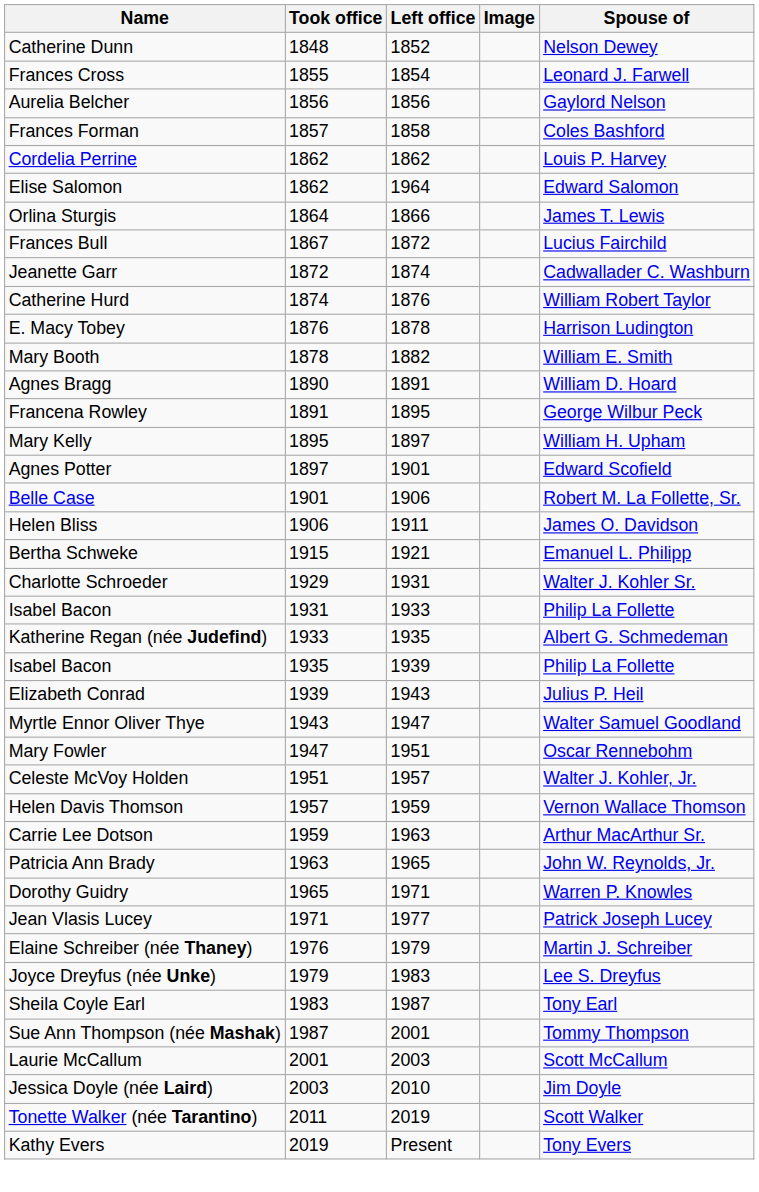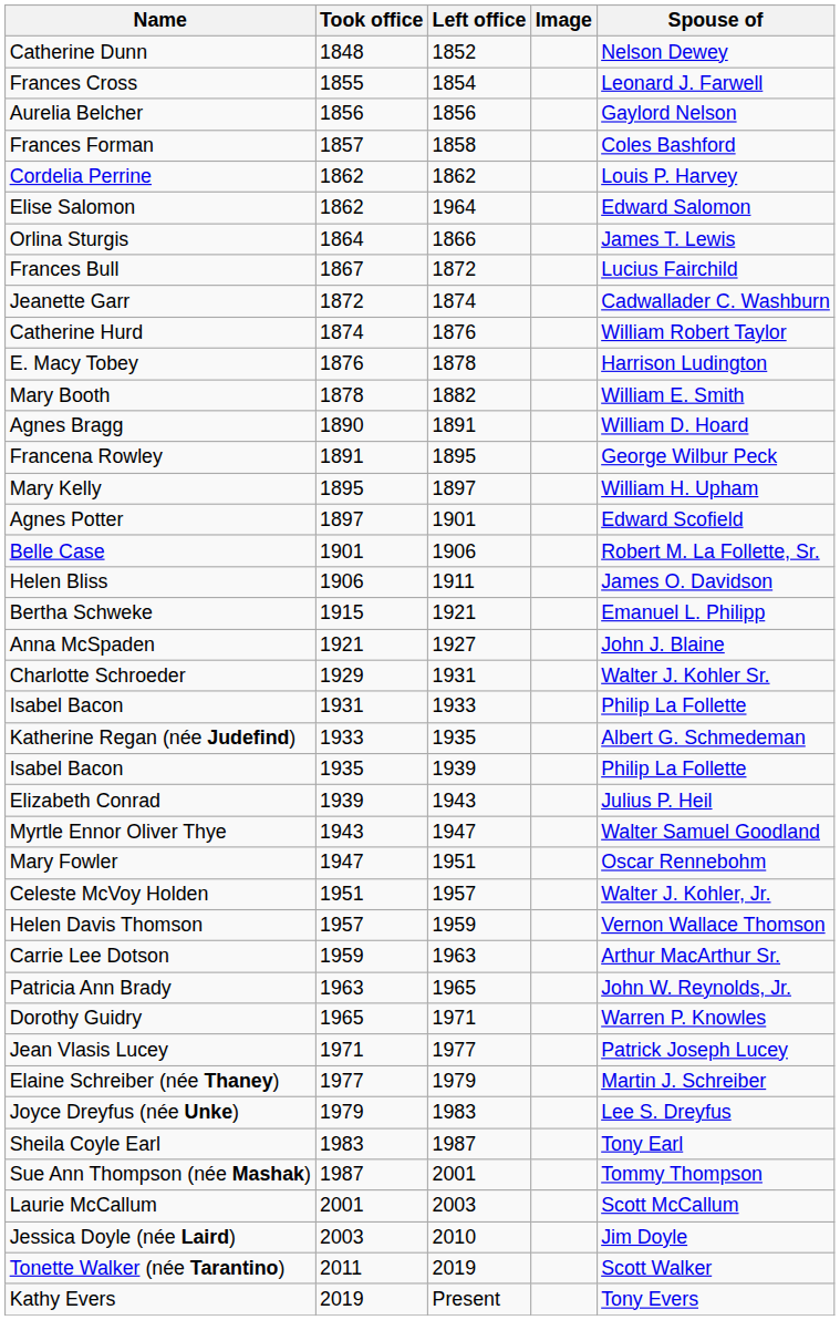 <table class=wikitable>
 <tr>
 <th>Name</th>
 <th>Took office</th>
 <th>Left office</th>
 <th>Image</th>
 <th>Spouse of</th>
 </tr>
 <tr>
 <td>Catherine Dunn</td>
 <td>1848</td>
 <td>1852</td>
 <td></td>
 <td><a href='#'>Nelson Dewey</a></td>
 </tr>
 <tr>
 <td>Frances Cross</td>
 <td>1855</td>
 <td>1854</td>
 <td></td>
 <td><a href='#'>Leonard J. Farwell</a></td>
 </tr>
 <tr>
 <td>Aurelia Belcher</td>
 <td>1856</td>
 <td>1856</td>
 <td></td>
 <td><a href='#'>Gaylord Nelson</a></td>
 </tr>
 <tr>
 <td>Frances Forman</td>
 <td>1857</td>
 <td>1858</td>
 <td></td>
 <td><a href='#'>Coles Bashford</a></td>
 </tr>
 <tr>
 <td><a href='#'>Cordelia Perrine</a></td>
 <td>1862</td>
 <td>1862</td>
 <td></td>
 <td><a href='#'>Louis P. Harvey</a></td>
 </tr>
 <tr>
 <td>Elise Salomon</td>
 <td>1862</td>
 <td>1964</td>
 <td></td>
 <td><a href='#'>Edward Salomon</a></td>
 </tr>
 <tr>
 <td>Orlina Sturgis</td>
 <td>1864</td>
 <td>1866</td>
 <td></td>
 <td><a href='#'>James T. Lewis</a></td>
 </tr>
 <tr>
 <td>Frances Bull</td>
 <td>1867</td>
 <td>1872</td>
 <td></td>
 <td><a href='#'>Lucius Fairchild</a></td>
 </tr>
 <tr>
 <td>Jeanette Garr</td>
 <td>1872</td>
 <td>1874</td>
 <td></td>
 <td><a href='#'>Cadwallader C. Washburn</a></td>
 </tr>
 <tr>
 <td>Catherine Hurd</td>
 <td>1874</td>
 <td>1876</td>
 <td></td>
 <td><a href='#'>William Robert Taylor</a></td>
 </tr>
 <tr>
 <td>E. Macy Tobey</td>
 <td>1876</td>
 <td>1878</td>
 <td></td>
 <td><a href='#'>Harrison Ludington</a></td>
 </tr>
 <tr>
 <td>Mary Booth</td>
 <td>1878</td>
 <td>1882</td>
 <td></td>
 <td><a href='#'>William E. Smith</a></td>
 </tr>
 <tr>
 <td>Agnes Bragg</td>
 <td>1890</td>
 <td>1891</td>
 <td></td>
 <td><a href='#'>William D. Hoard</a></td>
 </tr>
 <tr>
 <td>Francena Rowley</td>
 <td>1891</td>
 <td>1895</td>
 <td></td>
 <td><a href='#'>George Wilbur Peck</a></td>
 </tr>
 <tr>
 <td>Mary Kelly</td>
 <td>1895</td>
 <td>1897</td>
 <td></td>
 <td><a href='#'>William H. Upham</a></td>
 </tr>
 <tr>
 <td>Agnes Potter</td>
 <td>1897</td>
 <td>1901</td>
 <td></td>
 <td><a href='#'>Edward Scofield</a></td>
 </tr>
 <tr>
 <td><a href='#'>Belle Case</a></td>
 <td>1901</td>
 <td>1906</td>
 <td></td>
 <td><a href='#'>Robert M. La Follette, Sr.</a></td>
 </tr>
 <tr>
 <td>Helen Bliss</td>
 <td>1906</td>
 <td>1911</td>
 <td></td>
 <td><a href='#'>James O. Davidson</a></td>
 </tr>
 <tr>
 <td>Bertha Schweke</td>
 <td>1915</td>
 <td>1921</td>
 <td></td>
 <td><a href='#'>Emanuel L. Philipp</a></td>
 </tr>
 <tr>
+<td>Anna McSpaden</td>
+<td>1921</td>
+<td>1927</td>
+<td></td>
+<td><a href='#'>John J. Blaine</a></td>
+</tr>
+<tr>
 <td>Charlotte Schroeder</td>
 <td>1929</td>
 <td>1931</td>
 <td></td>
 <td><a href='#'>Walter J. Kohler Sr.</a></td>
 </tr>
 <tr>
 <td>Isabel Bacon</td>
 <td>1931</td>
 <td>1933</td>
 <td></td>
 <td><a href='#'>Philip La Follette</a></td>
 </tr>
 <tr>
 <td>Katherine Regan (née <strong>Judefind</strong>)</td>
 <td>1933</td>
 <td>1935</td>
 <td></td>
 <td><a href='#'>Albert G. Schmedeman</a></td>
 </tr>
 <tr>
 <td>Isabel Bacon</td>
 <td>1935</td>
 <td>1939</td>
 <td></td>
 <td><a href='#'>Philip La Follette</a></td>
 </tr>
 <tr>
 <td>Elizabeth Conrad</td>
 <td>1939</td>
 <td>1943</td>
 <td></td>
 <td><a href='#'>Julius P. Heil</a></td>
 </tr>
 <tr>
 <td>Myrtle Ennor Oliver Thye</td>
 <td>1943</td>
 <td>1947</td>
 <td></td>
 <td><a href='#'>Walter Samuel Goodland</a></td>
 </tr>
 <tr>
 <td>Mary Fowler</td>
 <td>1947</td>
 <td>1951</td>
 <td></td>
 <td><a href='#'>Oscar Rennebohm</a></td>
 </tr>
 <tr>
 <td>Celeste McVoy Holden</td>
 <td>1951</td>
 <td>1957</td>
 <td></td>
 <td><a href='#'>Walter J. Kohler, Jr.</a></td>
 </tr>
 <tr>
 <td>Helen Davis Thomson</td>
 <td>1957</td>
 <td>1959</td>
 <td></td>
 <td><a href='#'>Vernon Wallace Thomson</a></td>
 </tr>
 <tr>
 <td>Carrie Lee Dotson</td>
 <td>1959</td>
 <td>1963</td>
 <td></td>
 <td><a href='#'>Arthur MacArthur Sr.</a></td>
 </tr>
 <tr>
 <td>Patricia Ann Brady</td>
 <td>1963</td>
 <td>1965</td>
 <td></td>
 <td><a href='#'>John W. Reynolds, Jr.</a></td>
 </tr>
 <tr>
 <td>Dorothy Guidry</td>
 <td>1965</td>
 <td>1971</td>
 <td></td>
 <td><a href='#'>Warren P. Knowles</a></td>
 </tr>
 <tr>
 <td>Jean Vlasis Lucey</td>
 <td>1971</td>
 <td>1977</td>
 <td></td>
 <td><a href='#'>Patrick Joseph Lucey</a></td>
 </tr>
 <tr>
 <td>Elaine Schreiber (née <strong>Thaney</strong>)</td>
-<td>1976</td>
+<td>1977</td>
 <td>1979</td>
 <td></td>
 <td><a href='#'>Martin J. Schreiber</a></td>
 </tr>
 <tr>
 <td>Joyce Dreyfus (née <strong>Unke</strong>)</td>
 <td>1979</td>
 <td>1983</td>
 <td></td>
 <td><a href='#'>Lee S. Dreyfus</a></td>
 </tr>
 <tr>
 <td>Sheila Coyle Earl</td>
 <td>1983</td>
 <td>1987</td>
 <td></td>
 <td><a href='#'>Tony Earl</a></td>
 </tr>
 <tr>
 <td>Sue Ann Thompson (née <strong>Mashak</strong>)</td>
 <td>1987</td>
 <td>2001</td>
 <td></td>
 <td><a href='#'>Tommy Thompson</a></td>
 </tr>
 <tr>
 <td>Laurie McCallum</td>
 <td>2001</td>
 <td>2003</td>
 <td></td>
 <td><a href='#'>Scott McCallum</a></td>
 </tr>
 <tr>
 <td>Jessica Doyle (née <strong>Laird</strong>)</td>
 <td>2003</td>
 <td>2010</td>
 <td></td>
 <td><a href='#'>Jim Doyle</a></td>
 </tr>
 <tr>
 <td><a href='#'>Tonette Walker</a> (née <strong>Tarantino</strong>)</td>
 <td>2011</td>
 <td>2019</td>
 <td></td>
 <td><a href='#'>Scott Walker</a></td>
 </tr>
 <tr>
 <td>Kathy Evers</td>
 <td>2019</td>
 <td>Present</td>
 <td></td>
 <td><a href='#'>Tony Evers</a></td>
 </tr>
 </table>
